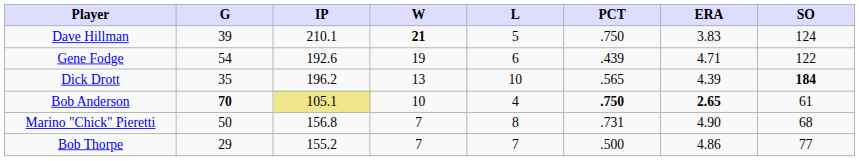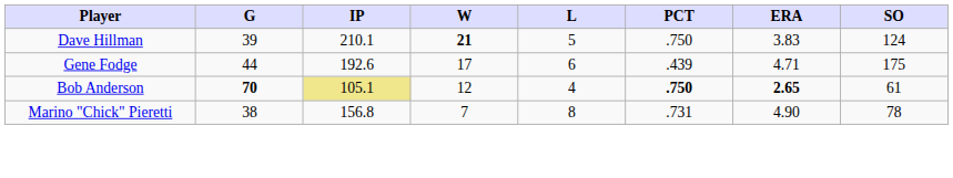 <table class="wikitable sortable">
 <tr>
 <th style="background:#ddf; width:16%;">Player</th>
 <th style="background:#ddf; width:9%;">G</th>
 <th style="background:#ddf; width:9%;">IP</th>
 <th style="background:#ddf; width:9%;">W</th>
 <th style="background:#ddf; width:9%;">L</th>
 <th style="background:#ddf; width:9%;">PCT</th>
 <th style="background:#ddf; width:9%;">ERA</th>
 <th style="background:#ddf; width:9%;">SO</th>
 </tr>
 <tr style="text-align:center;">
 <td><a href='#'>Dave Hillman</a></td>
 <td>39</td>
 <td>210.1</td>
 <td><strong>21</strong></td>
 <td>5</td>
 <td>.750</td>
 <td>3.83</td>
 <td>124</td>
 </tr>
 <tr style="text-align:center;">
 <td><a href='#'>Gene Fodge</a></td>
-<td>54</td>
+<td>44</td>
 <td>192.6</td>
-<td>19</td>
+<td>17</td>
 <td>6</td>
 <td>.439</td>
 <td>4.71</td>
-<td>122</td>
-</tr>
-<tr style="text-align:center;">
-<td><a href='#'>Dick Drott</a></td>
-<td>35</td>
-<td>196.2</td>
-<td>13</td>
-<td>10</td>
-<td>.565</td>
-<td>4.39</td>
-<td><strong>184</strong></td>
+<td>175</td>
 </tr>
 <tr style="text-align:center;">
 <td><a href='#'>Bob Anderson</a></td>
 <td><strong>70</strong></td>
 <td style="background: khaki;">105.1</td>
-<td>10</td>
+<td>12</td>
 <td>4</td>
 <td><strong>.750</strong></td>
 <td><strong>2.65</strong></td>
 <td>61</td>
 </tr>
 <tr style="text-align:center;">
 <td><a href='#'>Marino "Chick" Pieretti</a></td>
-<td>50</td>
+<td>38</td>
 <td>156.8</td>
 <td>7</td>
 <td>8</td>
 <td>.731</td>
 <td>4.90</td>
-<td>68</td>
-</tr>
-<tr style="text-align:center;">
-<td><a href='#'>Bob Thorpe</a></td>
-<td>29</td>
-<td>155.2</td>
-<td>7</td>
-<td>7</td>
-<td>.500</td>
-<td>4.86</td>
-<td>77</td>
+<td>78</td>
 </tr>
 </table>
